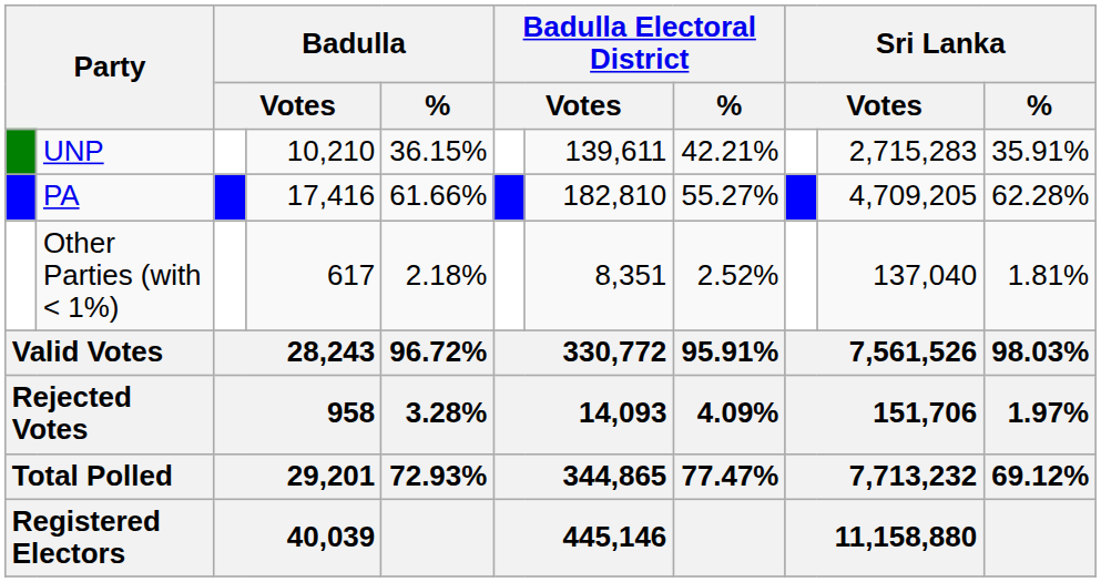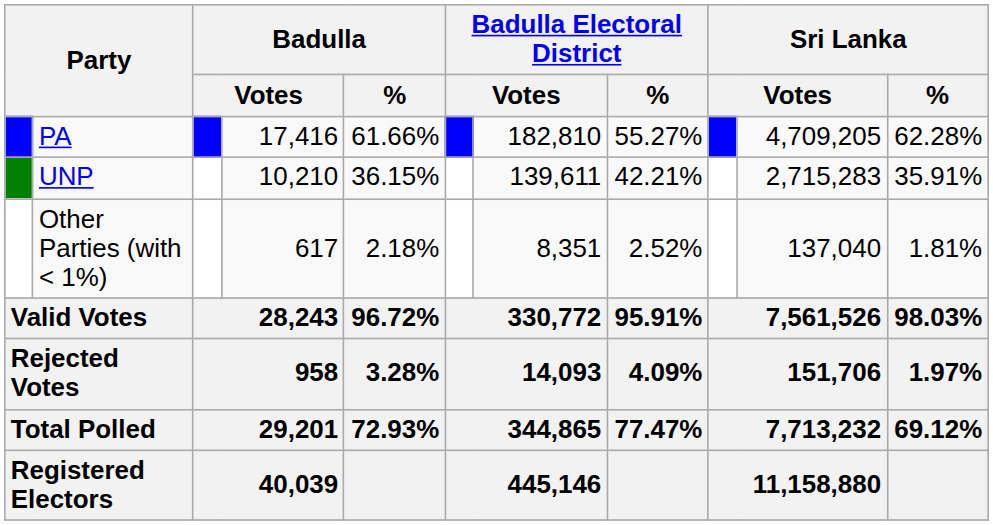 <table class="wikitable">
 <tr>
 <th colspan="2" width="144px"rowspan="2">Party</th>
 <th colspan="3" width="216px">Badulla</th>
 <th colspan="3" width="216px"><a href='#'>Badulla Electoral District</a></th>
 <th colspan="3" width="216px">Sri Lanka</th>
 </tr>
 <tr>
 <th colspan="2" width="144px">Votes</th>
 <th>%</th>
 <th colspan="2" width="144px">Votes</th>
 <th>%</th>
 <th colspan="2" width="144px">Votes</th>
 <th>%</th>
 </tr>
 <tr>
+<td style="background-color:blue;" width="10px"></td>
+<td style="text-align:left;"><a href='#'>PA</a></td>
+<td style="background-color:blue;" width="10px"></td>
+<td style="text-align:right;">17,416</td>
+<td style="text-align:right;">61.66%</td>
+<td style="background-color:blue;" width="10px"></td>
+<td style="text-align:right;">182,810</td>
+<td style="text-align:right;">55.27%</td>
+<td style="background-color:blue;" width="10px"></td>
+<td style="text-align:right;">4,709,205</td>
+<td style="text-align:right;">62.28%</td>
+</tr>
+<tr>
 <td style="background-color:green;" width="10px"></td>
 <td style="text-align:left;"><a href='#'>UNP</a></td>
 <td style="background-color:white;" width="10px"></td>
 <td style="text-align:right;">10,210</td>
 <td style="text-align:right;">36.15%</td>
 <td style="background-color:white;" width="10px"></td>
 <td style="text-align:right;">139,611</td>
 <td style="text-align:right;">42.21%</td>
 <td style="background-color:white;" width="10px"></td>
 <td style="text-align:right;">2,715,283</td>
 <td style="text-align:right;">35.91%</td>
-</tr>
-<tr>
-<td style="background-color:blue;" width="10px"></td>
-<td style="text-align:left;"><a href='#'>PA</a></td>
-<td style="background-color:blue;" width="10px"></td>
-<td style="text-align:right;">17,416</td>
-<td style="text-align:right;">61.66%</td>
-<td style="background-color:blue;" width="10px"></td>
-<td style="text-align:right;">182,810</td>
-<td style="text-align:right;">55.27%</td>
-<td style="background-color:blue;" width="10px"></td>
-<td style="text-align:right;">4,709,205</td>
-<td style="text-align:right;">62.28%</td>
 </tr>
 <tr>
 <td style="background-color:white;" width="10px"></td>
 <td style="text-align:left;">Other Parties (with < 1%)</td>
 <td style="background-color:white;" width="10px"></td>
 <td style="text-align:right;">617</td>
 <td style="text-align:right;">2.18%</td>
 <td style="background-color:white;" width="10px"></td>
 <td style="text-align:right;">8,351</td>
 <td style="text-align:right;">2.52%</td>
 <td style="background-color:white;" width="10px"></td>
 <td style="text-align:right;">137,040</td>
 <td style="text-align:right;">1.81%</td>
 </tr>
 <tr>
 <th colspan="2" width="144px"style="text-align:left;">Valid Votes</th>
 <th style="text-align:right;"colspan="2" width="144px">28,243</th>
 <th style="text-align:right;">96.72%</th>
 <th style="text-align:right;"colspan="2" width="144px">330,772</th>
 <th style="text-align:right;">95.91%</th>
 <th style="text-align:right;"colspan="2" width="144px">7,561,526</th>
 <th style="text-align:right;">98.03%</th>
 </tr>
 <tr>
 <th colspan="2" width="144px"style="text-align:left;">Rejected Votes</th>
 <th style="text-align:right;"colspan="2" width="144px">958</th>
 <th style="text-align:right;">3.28%</th>
 <th style="text-align:right;"colspan="2" width="144px">14,093</th>
 <th style="text-align:right;">4.09%</th>
 <th style="text-align:right;"colspan="2" width="144px">151,706</th>
 <th style="text-align:right;">1.97%</th>
 </tr>
 <tr>
 <th colspan="2" width="144px"style="text-align:left;">Total Polled</th>
 <th style="text-align:right;"colspan="2" width="144px">29,201</th>
 <th style="text-align:right;">72.93%</th>
 <th style="text-align:right;"colspan="2" width="144px">344,865</th>
 <th style="text-align:right;">77.47%</th>
 <th style="text-align:right;"colspan="2" width="144px">7,713,232</th>
 <th style="text-align:right;">69.12%</th>
 </tr>
 <tr>
 <th colspan="2" width="144px"style="text-align:left;">Registered Electors</th>
 <th style="text-align:right;"colspan="2" width="144px">40,039</th>
 <th></th>
 <th style="text-align:right;"colspan="2" width="144px">445,146</th>
 <th></th>
 <th style="text-align:right;"colspan="2" width="144px">11,158,880</th>
 <th></th>
 </tr>
 </table>
